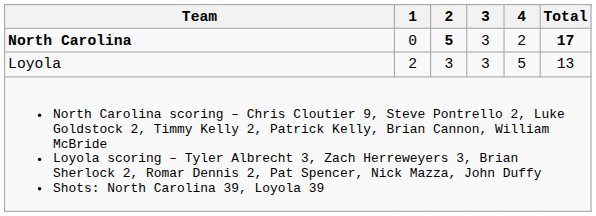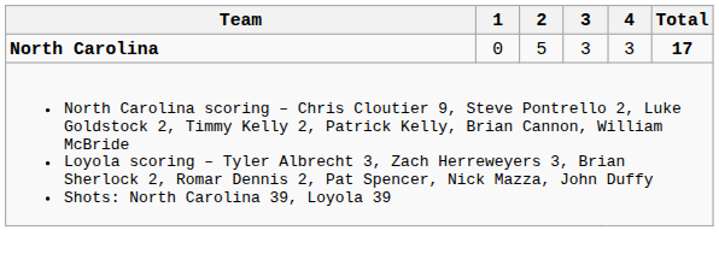 <table class="wikitable" style="text-align:center; max-width:40em">
 <tr>
 <th>Team</th>
 <th style="width:2em">1</th>
 <th style="width:2em">2</th>
 <th style="width:2em">3</th>
 <th style="width:2em">4</th>
 <th style="width:2em">Total</th>
 </tr>
 <tr>
 <td style="text-align:left"><strong>North Carolina</strong></td>
 <td>0</td>
-<td><strong>5</strong></td>
-<td>3</td>
-<td>2</td>
-<td><strong>17</strong></td>
-</tr>
-<tr>
-<td style="text-align:left">Loyola</td>
-<td>2</td>
+<td>5</td>
 <td>3</td>
 <td>3</td>
-<td>5</td>
-<td>13</td>
+<td><strong>17</strong></td>
 </tr>
 <tr>
 <td colspan=6 style="text-align:left; font-size:88%;"><br><ul><li>North Carolina scoring – Chris Cloutier 9, Steve Pontrello 2, Luke Goldstock 2, Timmy Kelly 2, Patrick Kelly, Brian Cannon, William McBride</li><li>Loyola scoring – Tyler Albrecht 3, Zach Herreweyers 3, Brian Sherlock 2, Romar Dennis 2, Pat Spencer, Nick Mazza, John Duffy</li><li>Shots: North Carolina 39, Loyola 39</li></ul></td>
 </tr>
 </table>
